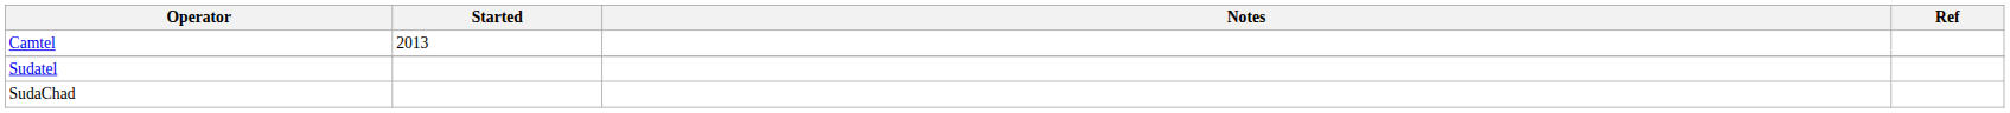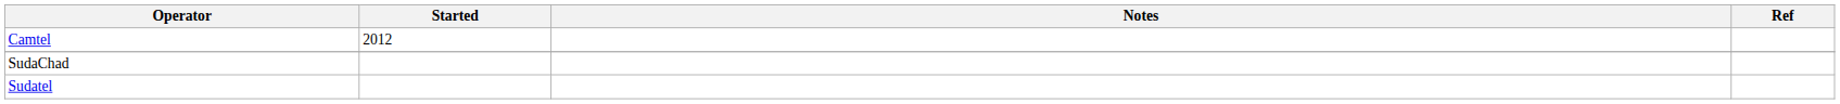 <table class="wikitable" style="background: #FFFFFF; width: 100%; white-space: normal;">
 <tr>
 <th scope="col" width="100px">Operator</th>
 <th scope="col" width="20px">Started</th>
 <th scope="col" width="350px">Notes</th>
 <th scope="col" width="20px">Ref</th>
 </tr>
 <tr>
 <td><a href='#'>Camtel</a></td>
-<td>2013</td>
+<td>2012</td>
 <td></td>
 <td></td>
 </tr>
 <tr>
+</tr>
+<tr>
+<td>SudaChad</td>
+<td></td>
+<td></td>
+<td></td>
 </tr>
 <tr>
 <td><a href='#'>Sudatel</a></td>
 <td></td>
 <td></td>
 <td></td>
 </tr>
-<tr>
-<td>SudaChad</td>
-<td></td>
-<td></td>
-<td></td>
-</tr>
 </table>
